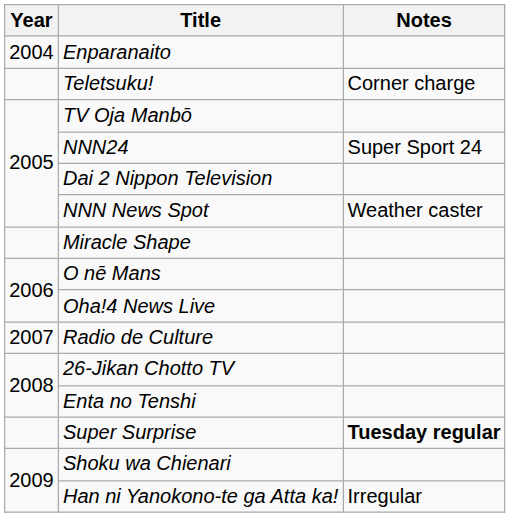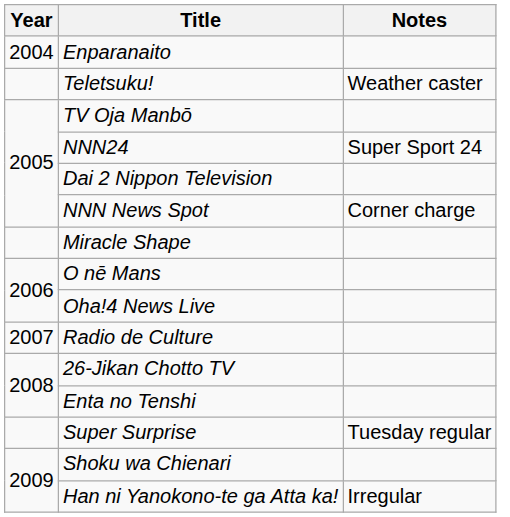 <table class="wikitable">
 <tr>
 <th>Year</th>
 <th>Title</th>
 <th>Notes</th>
 </tr>
 <tr>
 <td>2004</td>
 <td><em>Enparanaito</em></td>
 <td></td>
 </tr>
 <tr>
 <td></td>
 <td><em>Teletsuku!</em></td>
-<td>Corner charge</td>
+<td>Weather caster</td>
 </tr>
 <tr>
 <td rowspan="4">2005</td>
 <td><em>TV Oja Manbō</em></td>
 <td></td>
 </tr>
 <tr>
 <td><em>NNN24</em></td>
 <td>Super Sport 24</td>
 </tr>
 <tr>
 <td><em>Dai 2 Nippon Television</em></td>
 <td></td>
 </tr>
 <tr>
 <td><em>NNN News Spot</em></td>
-<td>Weather caster</td>
+<td>Corner charge</td>
 </tr>
 <tr>
 <td></td>
 <td><em>Miracle Shape</em></td>
 <td></td>
 </tr>
 <tr>
 <td rowspan="2">2006</td>
 <td><em>O nē Mans</em></td>
 <td></td>
 </tr>
 <tr>
 <td><em>Oha!4 News Live</em></td>
 <td></td>
 </tr>
 <tr>
 <td>2007</td>
 <td><em>Radio de Culture</em></td>
 <td></td>
 </tr>
 <tr>
 <td rowspan="2">2008</td>
 <td><em>26-Jikan Chotto TV</em></td>
 <td></td>
 </tr>
 <tr>
 <td><em>Enta no Tenshi</em></td>
 <td></td>
 </tr>
 <tr>
 <td></td>
 <td><em>Super Surprise</em></td>
-<td><strong>Tuesday regular</strong></td>
+<td>Tuesday regular</td>
 </tr>
 <tr>
 <td rowspan="2">2009</td>
 <td><em>Shoku wa Chienari</em></td>
 <td></td>
 </tr>
 <tr>
 <td><em>Han ni Yanokono-te ga Atta ka!</em></td>
 <td>Irregular</td>
 </tr>
 </table>
